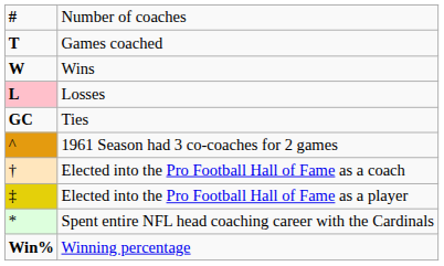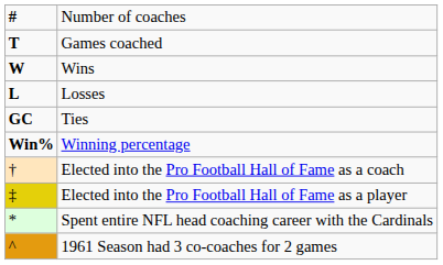 <table class="wikitable" border="1">
 <tr>
 <td><strong>#</strong></td>
 <td>Number of coaches</td>
 </tr>
 <tr>
 <td><strong>T</strong></td>
 <td>Games coached</td>
 </tr>
 <tr>
 <td><strong>W</strong></td>
 <td>Wins</td>
 </tr>
 <tr>
-<td style="background: pink;"><strong>L</strong></td>
+<td><strong>L</strong></td>
 <td>Losses</td>
 </tr>
 <tr>
 <td><strong>GC</strong></td>
 <td>Ties</td>
 </tr>
 <tr>
-<td style="background-color:#E49B0F">^</td>
-<td>1961 Season had 3 co-coaches for 2 games</td>
+<td><strong>Win%</strong></td>
+<td><a href='#'>Winning percentage</a></td>
 </tr>
 <tr>
 <td style="background-color:#FFE6BD">†</td>
 <td>Elected into the <a href='#'>Pro Football Hall of Fame</a> as a coach</td>
 </tr>
 <tr>
 <td style="background-color:#E4D00A">‡</td>
 <td>Elected into the <a href='#'>Pro Football Hall of Fame</a> as a player</td>
 </tr>
 <tr>
 <td style="background-color:#ddffdd">*</td>
 <td>Spent entire NFL head coaching career with the Cardinals</td>
 </tr>
 <tr>
-<td><strong>Win%</strong></td>
-<td><a href='#'>Winning percentage</a></td>
+<td style="background-color:#E49B0F">^</td>
+<td>1961 Season had 3 co-coaches for 2 games</td>
 </tr>
 </table>
